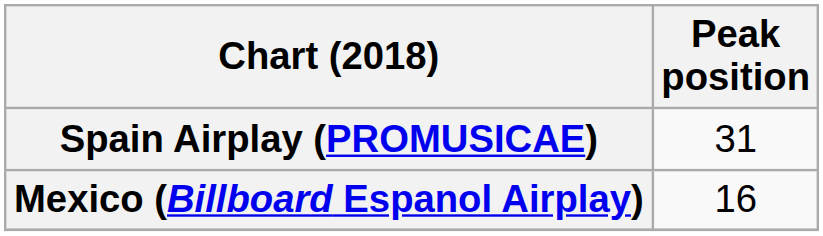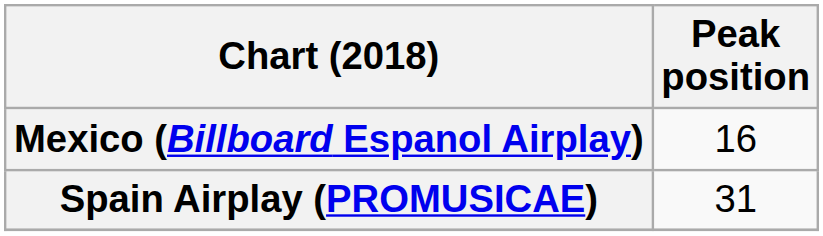 <table class="wikitable plainrowheaders sortable" style="text-align:center;">
 <tr>
 <th>Chart (2018)</th>
 <th>Peak<br>position</th>
 </tr>
 <tr>
+<th scope="row">Mexico (<a href='#'><em>Billboard</em> Espanol Airplay</a>)</th>
+<td>16</td>
+</tr>
+<tr>
 <th scope="row">Spain Airplay (<a href='#'>PROMUSICAE</a>)</th>
 <td>31</td>
 </tr>
 <tr>
-<th scope="row">Mexico (<a href='#'><em>Billboard</em> Espanol Airplay</a>)</th>
-<td>16</td>
-</tr>
-<tr>
 </tr>
 </table>
